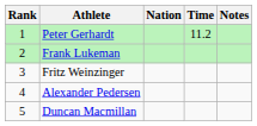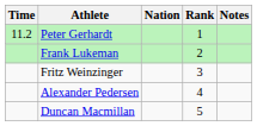 <table class="wikitable sortable" style="text-align:center">
 <tr>
-<th>Rank</th>
+<th>Time</th>
 <th>Athlete</th>
 <th>Nation</th>
-<th>Time</th>
+<th>Rank</th>
 <th>Notes</th>
 </tr>
 <tr style="background:#bbf3bb;">
-<td>1</td>
+<td>11.2</td>
 <td align=left><a href='#'>Peter Gerhardt</a></td>
 <td align=left></td>
-<td>11.2</td>
+<td>1</td>
 <td></td>
 </tr>
 <tr style="background:#bbf3bb;">
-<td>2</td>
+<td></td>
 <td align=left><a href='#'>Frank Lukeman</a></td>
 <td align=left></td>
-<td></td>
+<td>2</td>
 <td></td>
 </tr>
 <tr>
-<td>3</td>
+<td></td>
 <td align=left>Fritz Weinzinger</td>
 <td align=left></td>
-<td></td>
+<td>3</td>
 <td></td>
 </tr>
 <tr>
-<td>4</td>
+<td></td>
 <td align=left><a href='#'>Alexander Pedersen</a></td>
 <td align=left></td>
-<td></td>
+<td>4</td>
 <td></td>
 </tr>
 <tr>
-<td>5</td>
+<td></td>
 <td align=left><a href='#'>Duncan Macmillan</a></td>
 <td align=left></td>
-<td></td>
+<td>5</td>
 <td></td>
 </tr>
 </table>
